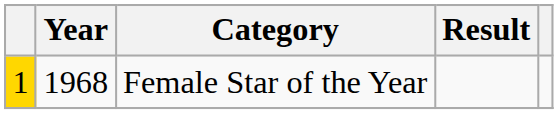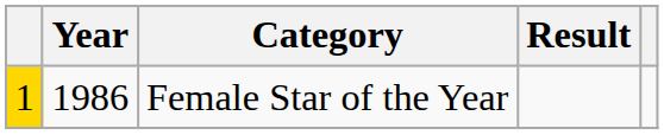 <table class="wikitable" style="text-align:center;">
 <tr>
 <th scope="col"></th>
 <th scope="col">Year</th>
 <th scope="col">Category</th>
 <th scope="col">Result</th>
 <th scope="col"></th>
 </tr>
 <tr>
 <td style="background: gold;">1</td>
-<td>1968</td>
+<td>1986</td>
 <td>Female Star of the Year</td>
 <td></td>
 <td></td>
 </tr>
 <tr>
 </tr>
 </table>
